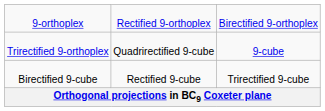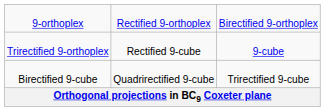 <table class=wikitable align=right style="margin-left:1em;">
 <tr align=center valign=top>
 <td><br><a href='#'>9-orthoplex</a><br></td>
 <td><br><a href='#'>Rectified 9-orthoplex</a><br></td>
 <td><br><a href='#'>Birectified 9-orthoplex</a><br></td>
 </tr>
 <tr align=center valign=top>
 <td><br><a href='#'>Trirectified 9-orthoplex</a><br></td>
-<td><br>Quadrirectified 9-cube<br></td>
+<td><br>Rectified 9-cube<br></td>
 <td><br><a href='#'>9-cube</a><br></td>
 </tr>
 <tr align=center valign=top>
 <td><br>Birectified 9-cube<br></td>
-<td><br>Rectified 9-cube<br></td>
+<td><br>Quadrirectified 9-cube<br></td>
 <td><br>Trirectified 9-cube<br></td>
 </tr>
 <tr>
 <th colspan=4><a href='#'>Orthogonal projections</a> in BC<sub>9</sub> <a href='#'>Coxeter plane</a></th>
 </tr>
 </table>
